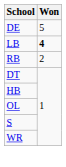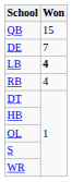 <table class="wikitable">
 <tr>
 <th>School</th>
 <th>Won</th>
 </tr>
 <tr>
+<td><a href='#'>QB</a></td>
+<td>15</td>
+</tr>
+<tr>
 <td><a href='#'>DE</a></td>
-<td>5</td>
+<td>7</td>
 </tr>
 <tr>
 <td><a href='#'>LB</a></td>
 <td><strong>4</strong></td>
 </tr>
 <tr>
 <td><a href='#'>RB</a></td>
-<td>2</td>
+<td>4</td>
 </tr>
 <tr>
 <td><a href='#'>DT</a></td>
 <td rowspan="5">1</td>
 </tr>
 <tr>
 <td><a href='#'>HB</a></td>
 </tr>
 <tr>
 <td><a href='#'>OL</a></td>
 </tr>
 <tr>
 <td><a href='#'>S</a></td>
 </tr>
 <tr>
 <td><a href='#'>WR</a></td>
 </tr>
 </table>
